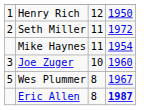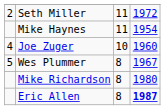 <table class="wikitable">
 <tr>
-</tr>
-<tr>
-<td>1</td>
-<td>Henry Rich</td>
-<td>12</td>
-<td><a href='#'>1950</a></td>
 </tr>
 <tr>
 <td>2</td>
 <td>Seth Miller</td>
 <td>11</td>
 <td><a href='#'>1972</a></td>
 </tr>
 <tr>
 <td></td>
 <td>Mike Haynes</td>
 <td>11</td>
 <td><a href='#'>1954</a></td>
 </tr>
 <tr>
-<td>3</td>
+<td>4</td>
 <td><a href='#'>Joe Zuger</a></td>
 <td>10</td>
 <td><a href='#'>1960</a></td>
 </tr>
 <tr>
 <td>5</td>
 <td>Wes Plummer</td>
 <td>8</td>
 <td><a href='#'>1967</a></td>
 </tr>
 <tr>
 <td></td>
+<td><a href='#'>Mike Richardson</a></td>
+<td>8</td>
+<td><a href='#'>1980</a></td>
+</tr>
+<tr>
+<td></td>
 <td><a href='#'>Eric Allen</a></td>
 <td>8</td>
 <td><strong><a href='#'>1987</a></strong></td>
 </tr>
 </table>
